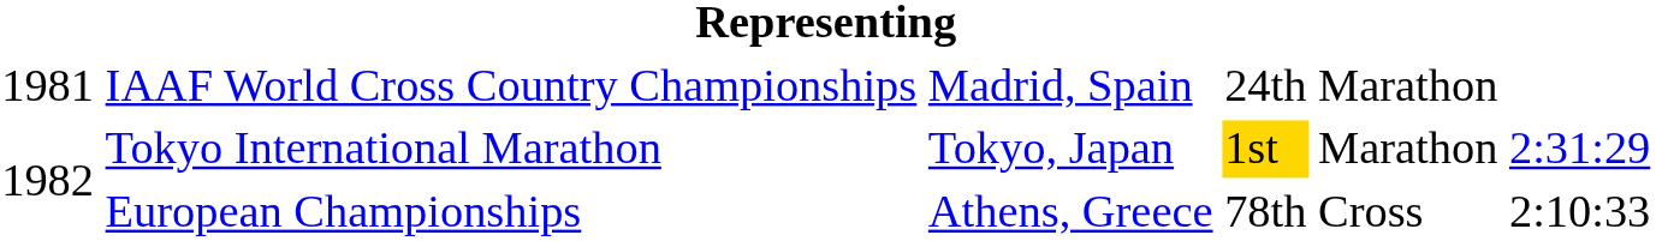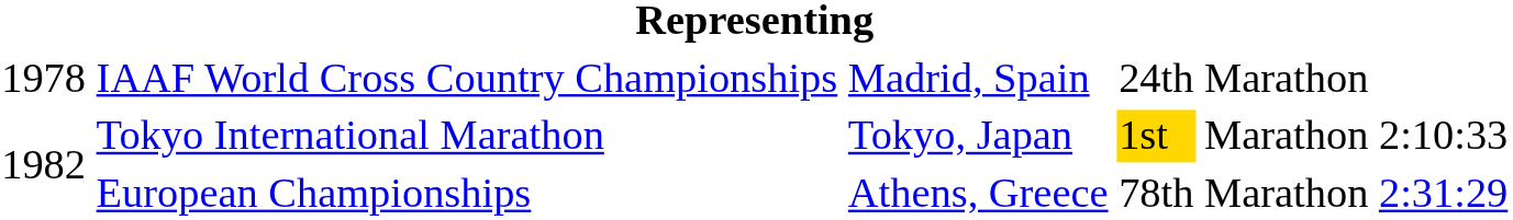 <table>
 <tr>
 <th colspan="6">Representing </th>
 </tr>
 <tr>
-<td>1981</td>
+<td>1978</td>
 <td><a href='#'>IAAF World Cross Country Championships</a></td>
 <td><a href='#'>Madrid, Spain</a></td>
 <td>24th</td>
 <td>Marathon</td>
 <td></td>
 </tr>
 <tr>
 <td rowspan=2>1982</td>
 <td><a href='#'>Tokyo International Marathon</a></td>
 <td><a href='#'>Tokyo, Japan</a></td>
 <td bgcolor="gold">1st</td>
 <td>Marathon</td>
-<td><a href='#'>2:31:29</a></td>
+<td>2:10:33</td>
 </tr>
 <tr>
 <td><a href='#'>European Championships</a></td>
 <td><a href='#'>Athens, Greece</a></td>
 <td>78th</td>
-<td>Cross</td>
-<td>2:10:33</td>
+<td>Marathon</td>
+<td><a href='#'>2:31:29</a></td>
 </tr>
 </table>
